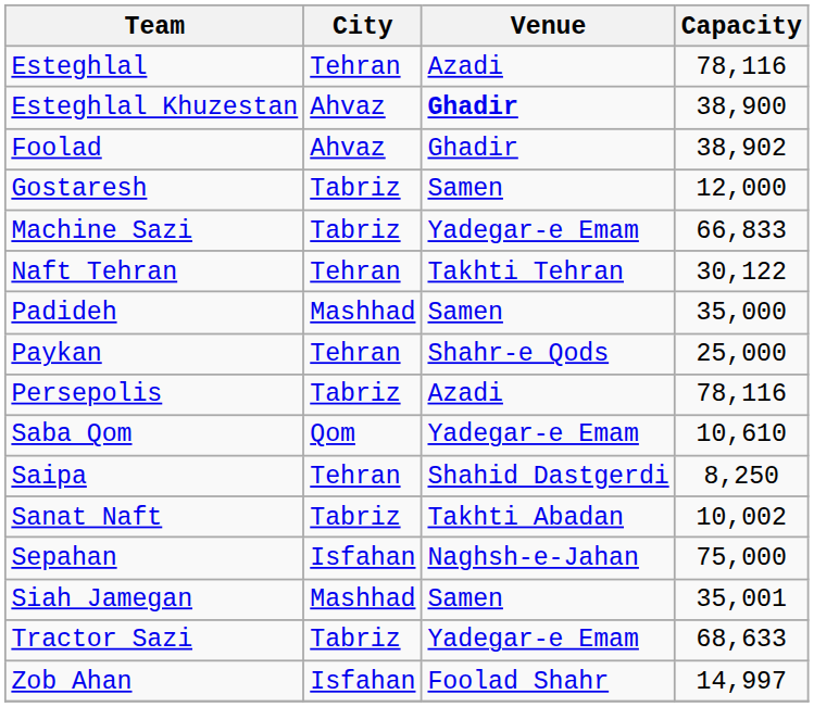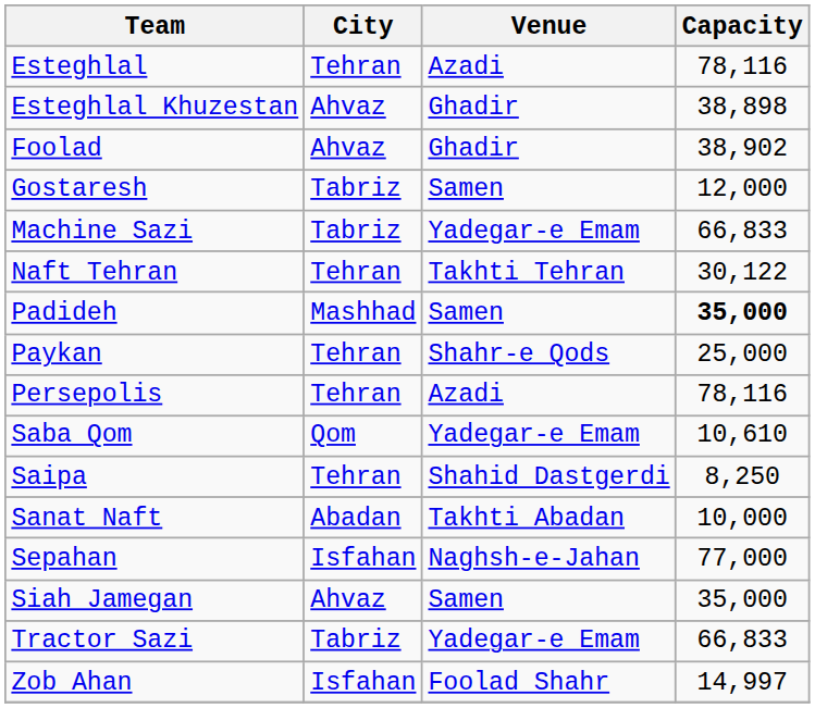 <table class="wikitable sortable">
 <tr>
 <th>Team</th>
 <th>City</th>
 <th>Venue</th>
 <th>Capacity</th>
 </tr>
 <tr>
 <td><a href='#'>Esteghlal</a></td>
 <td><a href='#'>Tehran</a></td>
 <td><a href='#'>Azadi</a></td>
 <td style="text-align:center;">78,116</td>
 </tr>
 <tr>
 <td><a href='#'>Esteghlal Khuzestan</a></td>
 <td><a href='#'>Ahvaz</a></td>
-<td><strong><a href='#'>Ghadir</a></strong></td>
-<td style="text-align:center;">38,900</td>
+<td><a href='#'>Ghadir</a></td>
+<td style="text-align:center;">38,898</td>
 </tr>
 <tr>
 <td><a href='#'>Foolad</a></td>
 <td><a href='#'>Ahvaz</a></td>
 <td><a href='#'>Ghadir</a></td>
 <td style="text-align:center;">38,902</td>
 </tr>
 <tr>
 <td><a href='#'>Gostaresh</a></td>
 <td><a href='#'>Tabriz</a></td>
 <td><a href='#'>Samen</a></td>
 <td style="text-align:center;">12,000</td>
 </tr>
 <tr>
 <td><a href='#'>Machine Sazi</a></td>
 <td><a href='#'>Tabriz</a></td>
 <td><a href='#'>Yadegar-e Emam</a></td>
 <td style="text-align:center;">66,833</td>
 </tr>
 <tr>
 <td><a href='#'>Naft Tehran</a></td>
 <td><a href='#'>Tehran</a></td>
 <td><a href='#'>Takhti Tehran</a></td>
 <td style="text-align:center;">30,122</td>
 </tr>
 <tr>
 <td><a href='#'>Padideh</a></td>
 <td><a href='#'>Mashhad</a></td>
 <td><a href='#'>Samen</a></td>
-<td style="text-align:center;">35,000</td>
+<td style="text-align:center;"><strong>35,000</strong></td>
 </tr>
 <tr>
 <td><a href='#'>Paykan</a></td>
 <td><a href='#'>Tehran</a></td>
 <td><a href='#'>Shahr-e Qods</a></td>
 <td style="text-align:center;">25,000</td>
 </tr>
 <tr>
 <td><a href='#'>Persepolis</a></td>
-<td><a href='#'>Tabriz</a></td>
+<td><a href='#'>Tehran</a></td>
 <td><a href='#'>Azadi</a></td>
 <td style="text-align:center;">78,116</td>
 </tr>
 <tr>
 <td><a href='#'>Saba Qom</a></td>
 <td><a href='#'>Qom</a></td>
 <td><a href='#'>Yadegar-e Emam</a></td>
 <td style="text-align:center;">10,610</td>
 </tr>
 <tr>
 <td><a href='#'>Saipa</a></td>
 <td><a href='#'>Tehran</a></td>
 <td><a href='#'>Shahid Dastgerdi</a></td>
 <td style="text-align:center;">8,250</td>
 </tr>
 <tr>
 <td><a href='#'>Sanat Naft</a></td>
-<td><a href='#'>Tabriz</a></td>
+<td><a href='#'>Abadan</a></td>
 <td><a href='#'>Takhti Abadan</a></td>
-<td style="text-align:center;">10,002</td>
+<td style="text-align:center;">10,000</td>
 </tr>
 <tr>
 <td><a href='#'>Sepahan</a></td>
 <td><a href='#'>Isfahan</a></td>
 <td><a href='#'>Naghsh-e-Jahan</a></td>
-<td style="text-align:center;">75,000</td>
+<td style="text-align:center;">77,000</td>
 </tr>
 <tr>
 <td><a href='#'>Siah Jamegan</a></td>
-<td><a href='#'>Mashhad</a></td>
+<td><a href='#'>Ahvaz</a></td>
 <td><a href='#'>Samen</a></td>
-<td style="text-align:center;">35,001</td>
+<td style="text-align:center;">35,000</td>
 </tr>
 <tr>
 <td><a href='#'>Tractor Sazi</a></td>
 <td><a href='#'>Tabriz</a></td>
 <td><a href='#'>Yadegar-e Emam</a></td>
-<td style="text-align:center;">68,633</td>
+<td style="text-align:center;">66,833</td>
 </tr>
 <tr>
 <td><a href='#'>Zob Ahan</a></td>
 <td><a href='#'>Isfahan</a></td>
 <td><a href='#'>Foolad Shahr</a></td>
 <td style="text-align:center;">14,997</td>
 </tr>
 <tr>
 </tr>
 </table>
